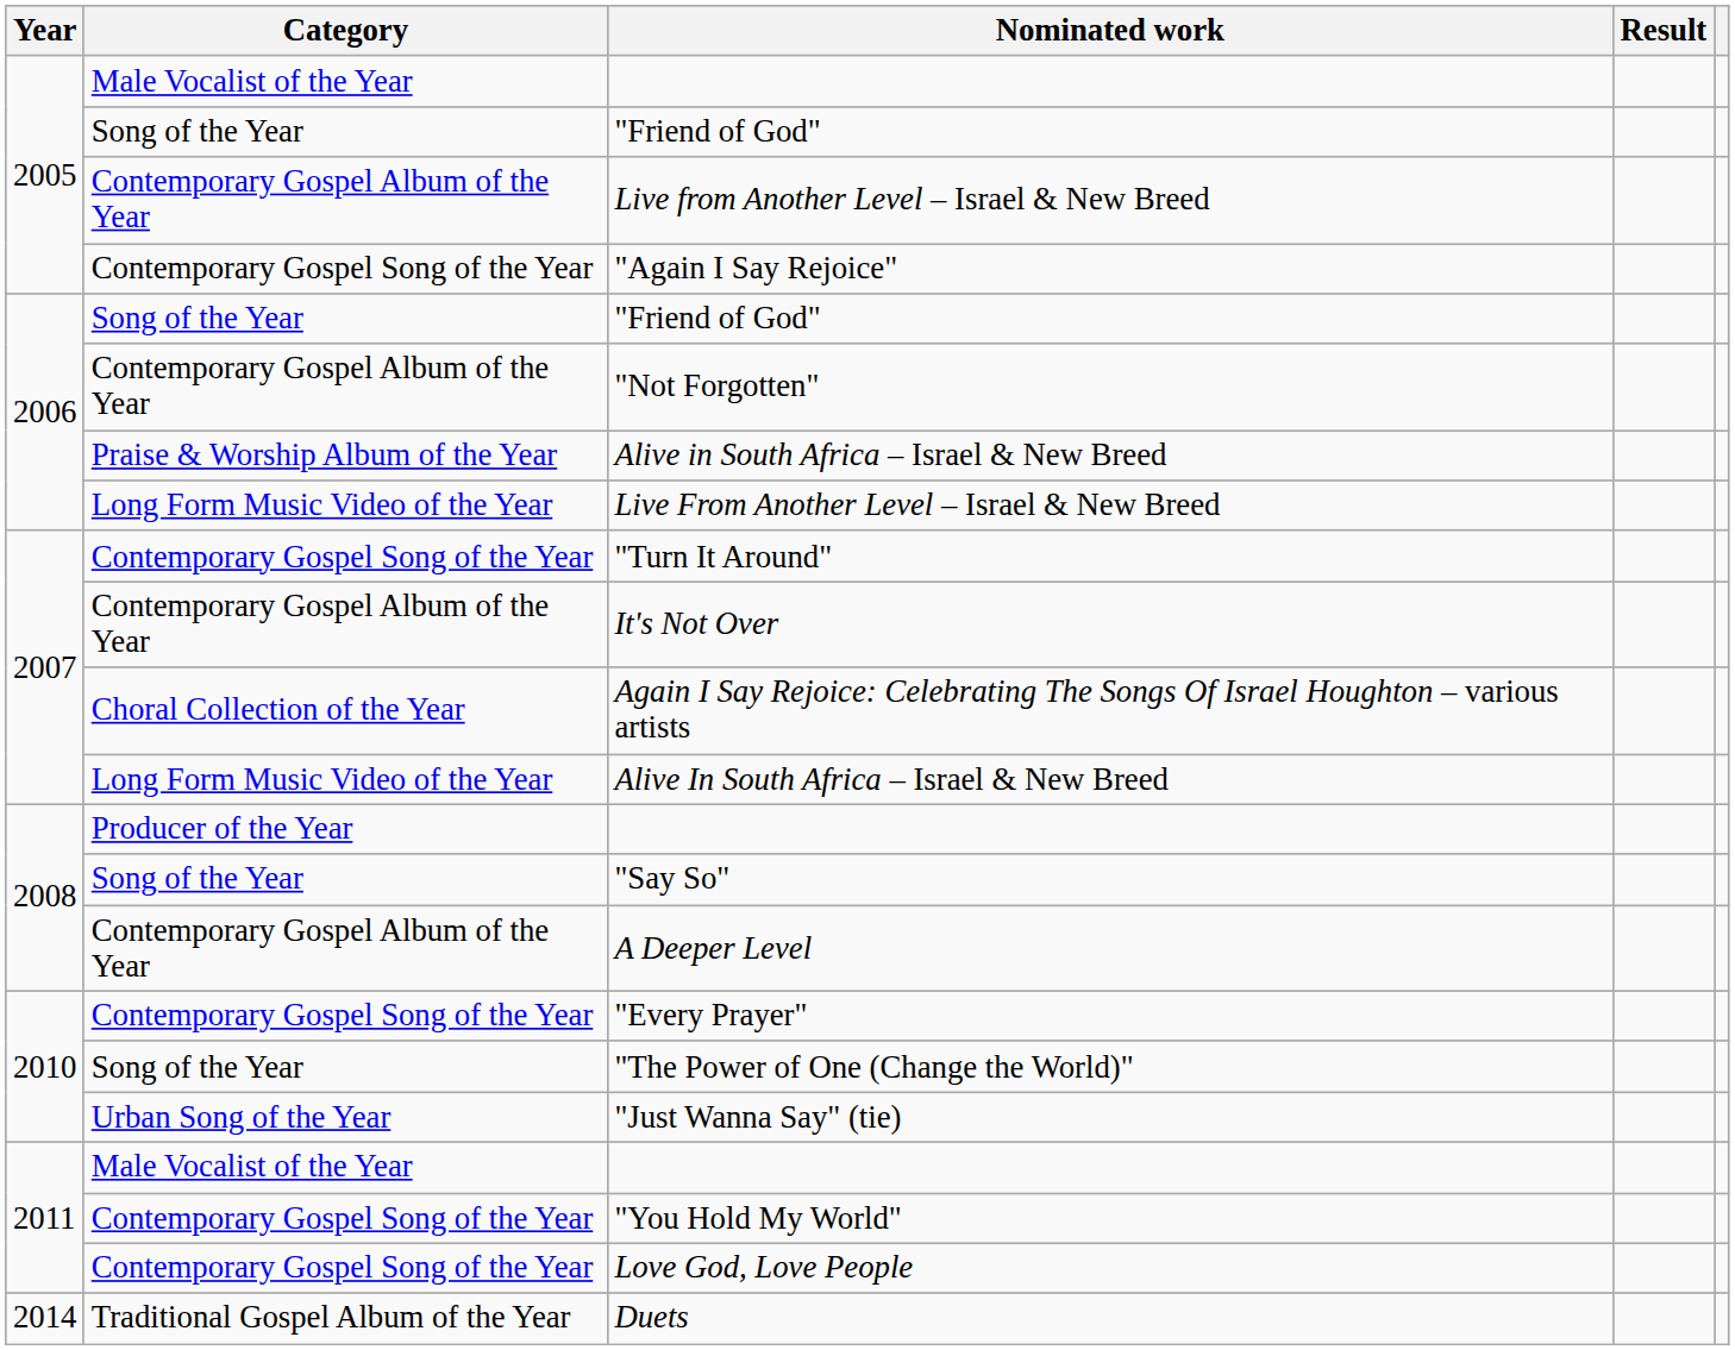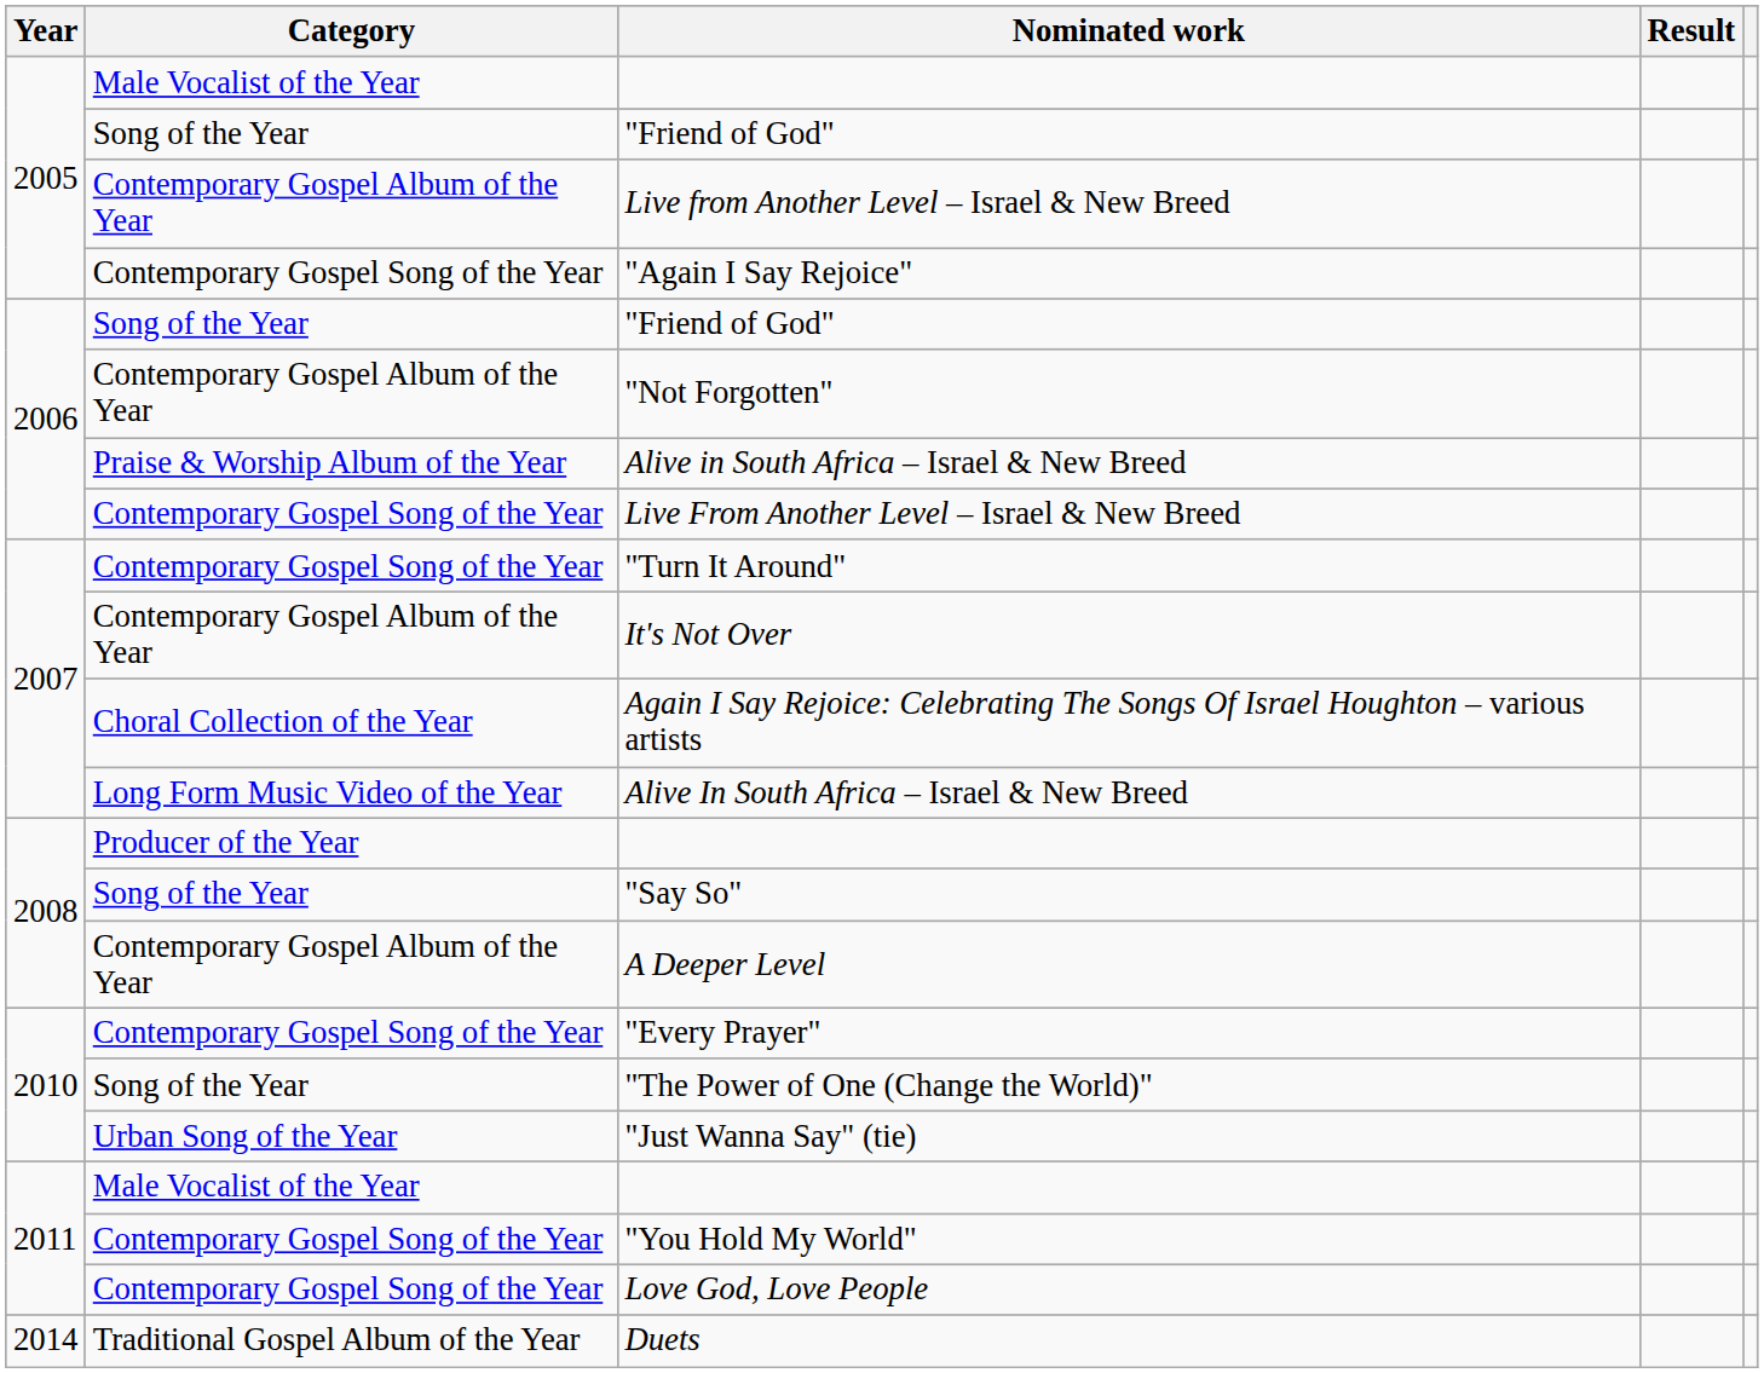 <table class="wikitable sortable">
 <tr>
 <th>Year</th>
 <th>Category</th>
 <th>Nominated work</th>
 <th>Result</th>
 <th class="unsortable"></th>
 </tr>
 <tr>
 <td rowspan="4">2005</td>
 <td><a href='#'>Male Vocalist of the Year</a></td>
 <td></td>
 <td></td>
 <td align="center"></td>
 </tr>
 <tr>
 <td>Song of the Year</td>
 <td>"Friend of God"</td>
 <td></td>
 <td></td>
 </tr>
 <tr>
 <td><a href='#'>Contemporary Gospel Album of the Year</a></td>
 <td><em>Live from Another Level</em> – Israel & New Breed</td>
 <td></td>
 <td align="center"></td>
 </tr>
 <tr>
 <td>Contemporary Gospel Song of the Year</td>
 <td>"Again I Say Rejoice"</td>
 <td></td>
 <td align="center"></td>
 </tr>
 <tr>
 <td rowspan="4">2006</td>
 <td><a href='#'>Song of the Year</a></td>
 <td>"Friend of God"</td>
 <td></td>
 <td align="center"></td>
 </tr>
 <tr>
 <td>Contemporary Gospel Album of the Year</td>
 <td>"Not Forgotten"</td>
 <td></td>
 <td align="center"></td>
 </tr>
 <tr>
 <td><a href='#'>Praise & Worship Album of the Year</a></td>
 <td><em>Alive in South Africa</em> – Israel & New Breed</td>
 <td></td>
 <td align="center"></td>
 </tr>
 <tr>
-<td><a href='#'>Long Form Music Video of the Year</a></td>
+<td><a href='#'>Contemporary Gospel Song of the Year</a></td>
 <td><em>Live From Another Level</em> – Israel & New Breed</td>
 <td></td>
 <td align="center"></td>
 </tr>
 <tr>
 <td rowspan="4">2007</td>
 <td><a href='#'>Contemporary Gospel Song of the Year</a></td>
 <td>"Turn It Around"</td>
 <td></td>
 <td align="center"></td>
 </tr>
 <tr>
 <td>Contemporary Gospel Album of the Year</td>
 <td><em>It's Not Over</em></td>
 <td></td>
 <td align="center"></td>
 </tr>
 <tr>
 <td><a href='#'>Choral Collection of the Year</a></td>
 <td><em>Again I Say Rejoice: Celebrating The Songs Of Israel Houghton</em> – various artists</td>
 <td></td>
 <td align="center"></td>
 </tr>
 <tr>
 <td><a href='#'>Long Form Music Video of the Year</a></td>
 <td><em>Alive In South Africa</em> – Israel & New Breed</td>
 <td></td>
 <td align="center"></td>
 </tr>
 <tr>
 <td rowspan="3">2008</td>
 <td><a href='#'>Producer of the Year</a></td>
 <td></td>
 <td></td>
 <td align="center"></td>
 </tr>
 <tr>
 <td><a href='#'>Song of the Year</a></td>
 <td>"Say So"</td>
 <td></td>
 <td align="center"></td>
 </tr>
 <tr>
 <td>Contemporary Gospel Album of the Year</td>
 <td><em>A Deeper Level</em></td>
 <td></td>
 <td align="center"></td>
 </tr>
 <tr>
 <td rowspan="3">2010</td>
 <td><a href='#'>Contemporary Gospel Song of the Year</a></td>
 <td>"Every Prayer"</td>
 <td></td>
 <td></td>
 </tr>
 <tr>
 <td>Song of the Year</td>
 <td>"The Power of One (Change the World)"</td>
 <td></td>
 <td align="center"></td>
 </tr>
 <tr>
 <td><a href='#'>Urban Song of the Year</a></td>
 <td>"Just Wanna Say" (tie)</td>
 <td></td>
 <td align="center"></td>
 </tr>
 <tr>
 <td rowspan="3">2011</td>
 <td><a href='#'>Male Vocalist of the Year</a></td>
 <td></td>
 <td></td>
 <td></td>
 </tr>
 <tr>
 <td><a href='#'>Contemporary Gospel Song of the Year</a></td>
 <td>"You Hold My World"</td>
 <td></td>
 <td></td>
 </tr>
 <tr>
 <td><a href='#'>Contemporary Gospel Song of the Year</a></td>
 <td><em>Love God, Love People</em></td>
 <td></td>
 <td align="center"></td>
 </tr>
 <tr>
 <td>2014</td>
 <td>Traditional Gospel Album of the Year</td>
 <td><em>Duets</em> </td>
 <td></td>
 <td align="center"></td>
 </tr>
 </table>
